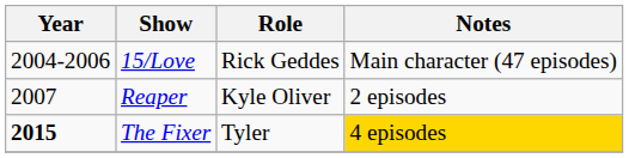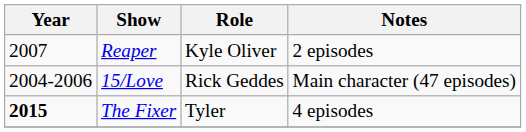 <table class="wikitable sortable">
 <tr>
 <th>Year</th>
 <th>Show</th>
 <th>Role</th>
 <th>Notes</th>
 </tr>
 <tr>
+<td>2007</td>
+<td><em><a href='#'>Reaper</a></em></td>
+<td>Kyle Oliver</td>
+<td>2 episodes</td>
+</tr>
+<tr>
 <td>2004-2006</td>
 <td><em><a href='#'>15/Love</a></em></td>
 <td>Rick Geddes</td>
 <td>Main character (47 episodes)</td>
 </tr>
 <tr>
-<td>2007</td>
-<td><em><a href='#'>Reaper</a></em></td>
-<td>Kyle Oliver</td>
-<td>2 episodes</td>
-</tr>
-<tr>
 <td><strong>2015</strong></td>
 <td><em><a href='#'>The Fixer</a></em></td>
 <td>Tyler</td>
-<td style="background: gold;">4 episodes</td>
+<td>4 episodes</td>
 </tr>
 <tr>
 </tr>
 </table>
